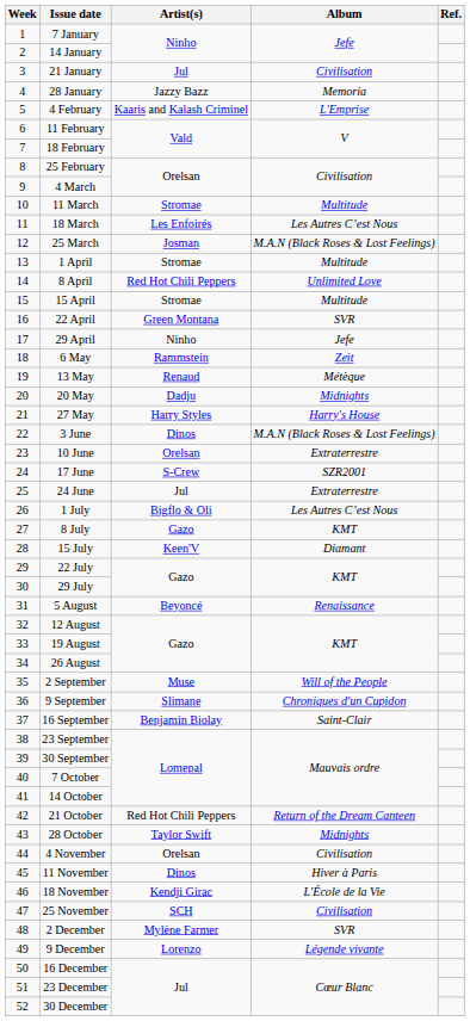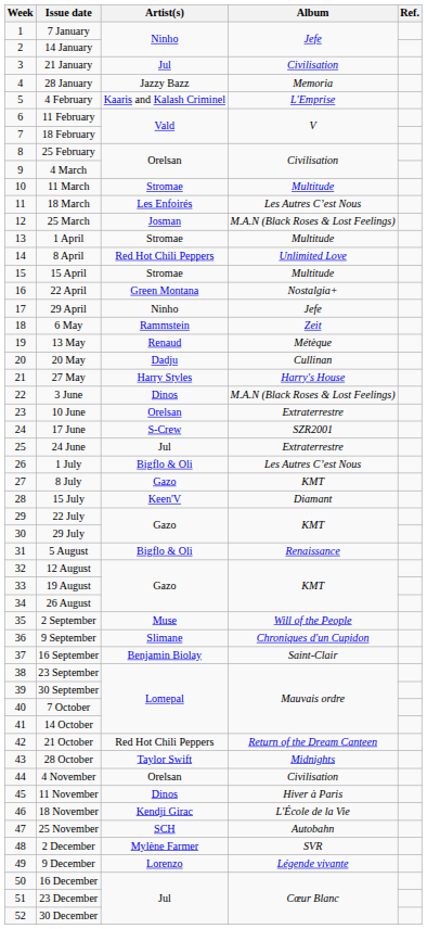 <table class="wikitable" style="text-align:center;">
 <tr>
 <th>Week</th>
 <th>Issue date</th>
 <th>Artist(s)</th>
 <th>Album</th>
 <th>Ref.</th>
 </tr>
 <tr>
 <td>1</td>
 <td>7 January</td>
 <td rowspan=2><a href='#'>Ninho</a></td>
 <td rowspan=2><em><a href='#'>Jefe</a></em></td>
 <td></td>
 </tr>
 <tr>
 <td>2</td>
 <td>14 January</td>
 <td></td>
 </tr>
 <tr>
 <td>3</td>
 <td>21 January</td>
 <td><a href='#'>Jul</a></td>
 <td><em><a href='#'>Civilisation</a></em></td>
 <td></td>
 </tr>
 <tr>
 <td>4</td>
 <td>28 January</td>
 <td>Jazzy Bazz</td>
 <td><em>Memoria</em></td>
 <td></td>
 </tr>
 <tr>
 <td>5</td>
 <td>4 February</td>
 <td><a href='#'>Kaaris</a> and <a href='#'>Kalash Criminel</a></td>
 <td><em><a href='#'>L'Emprise</a></em></td>
 <td></td>
 </tr>
 <tr>
 <td>6</td>
 <td>11 February</td>
 <td rowspan=2><a href='#'>Vald</a></td>
 <td rowspan=2><em>V</em></td>
 <td></td>
 </tr>
 <tr>
 <td>7</td>
 <td>18 February</td>
 <td></td>
 </tr>
 <tr>
 <td>8</td>
 <td>25 February</td>
 <td rowspan=2>Orelsan</td>
 <td rowspan=2><em>Civilisation</em></td>
 <td></td>
 </tr>
 <tr>
 <td>9</td>
 <td>4 March</td>
 <td></td>
 </tr>
 <tr>
 <td>10</td>
 <td>11 March</td>
 <td><a href='#'>Stromae</a></td>
 <td><em><a href='#'>Multitude</a></em></td>
 <td></td>
 </tr>
 <tr>
 <td>11</td>
 <td>18 March</td>
 <td><a href='#'>Les Enfoirés</a></td>
 <td><em>Les Autres C’est Nous</em></td>
 <td></td>
 </tr>
 <tr>
 <td>12</td>
 <td>25 March</td>
 <td><a href='#'>Josman</a></td>
 <td><em>M.A.N (Black Roses & Lost Feelings)</em></td>
 <td></td>
 </tr>
 <tr>
 <td>13</td>
 <td>1 April</td>
 <td>Stromae</td>
 <td><em>Multitude</em></td>
 <td></td>
 </tr>
 <tr>
 <td>14</td>
 <td>8 April</td>
 <td><a href='#'>Red Hot Chili Peppers</a></td>
 <td><em><a href='#'>Unlimited Love</a></em></td>
 <td></td>
 </tr>
 <tr>
 <td>15</td>
 <td>15 April</td>
 <td>Stromae</td>
 <td><em>Multitude</em></td>
 <td></td>
 </tr>
 <tr>
 <td>16</td>
 <td>22 April</td>
 <td><a href='#'>Green Montana</a></td>
-<td><em>SVR</em></td>
+<td><em>Nostalgia+</em></td>
 <td></td>
 </tr>
 <tr>
 <td>17</td>
 <td>29 April</td>
 <td>Ninho</td>
 <td><em>Jefe</em></td>
 <td></td>
 </tr>
 <tr>
 <td>18</td>
 <td>6 May</td>
 <td><a href='#'>Rammstein</a></td>
 <td><em><a href='#'>Zeit</a></em></td>
 <td></td>
 </tr>
 <tr>
 <td>19</td>
 <td>13 May</td>
 <td><a href='#'>Renaud</a></td>
 <td><em>Métèque</em></td>
 <td></td>
 </tr>
 <tr>
 <td>20</td>
 <td>20 May</td>
 <td><a href='#'>Dadju</a></td>
-<td><em><a href='#'>Midnights</a></em></td>
+<td><em>Cullinan</em></td>
 <td></td>
 </tr>
 <tr>
 <td>21</td>
 <td>27 May</td>
 <td><a href='#'>Harry Styles</a></td>
 <td><em><a href='#'>Harry's House</a></em></td>
 <td></td>
 </tr>
 <tr>
 <td>22</td>
 <td>3 June</td>
 <td><a href='#'>Dinos</a></td>
 <td><em>M.A.N (Black Roses & Lost Feelings)</em></td>
 <td></td>
 </tr>
 <tr>
 <td>23</td>
 <td>10 June</td>
 <td><a href='#'>Orelsan</a></td>
 <td><em>Extraterrestre</em></td>
 <td></td>
 </tr>
 <tr>
 <td>24</td>
 <td>17 June</td>
 <td><a href='#'>S-Crew</a></td>
 <td><em>SZR2001</em></td>
 <td></td>
 </tr>
 <tr>
 <td>25</td>
 <td>24 June</td>
 <td>Jul</td>
 <td><em>Extraterrestre</em></td>
 <td></td>
 </tr>
 <tr>
 <td>26</td>
 <td>1 July</td>
 <td><a href='#'>Bigflo & Oli</a></td>
 <td><em>Les Autres C’est Nous</em></td>
 <td></td>
 </tr>
 <tr>
 <td>27</td>
 <td>8 July</td>
 <td><a href='#'>Gazo</a></td>
 <td><em>KMT</em></td>
 <td></td>
 </tr>
 <tr>
 <td>28</td>
 <td>15 July</td>
 <td><a href='#'>Keen'V</a></td>
 <td><em>Diamant</em></td>
 <td></td>
 </tr>
 <tr>
 <td>29</td>
 <td>22 July</td>
 <td rowspan=2>Gazo</td>
 <td rowspan=2><em>KMT</em></td>
 <td></td>
 </tr>
 <tr>
 <td>30</td>
 <td>29 July</td>
 <td></td>
 </tr>
 <tr>
 <td>31</td>
 <td>5 August</td>
-<td><a href='#'>Beyoncé</a></td>
+<td><a href='#'>Bigflo & Oli</a></td>
 <td><em><a href='#'>Renaissance</a></em></td>
 <td></td>
 </tr>
 <tr>
 <td>32</td>
 <td>12 August</td>
 <td rowspan=3>Gazo</td>
 <td rowspan=3><em>KMT</em></td>
 <td></td>
 </tr>
 <tr>
 <td>33</td>
 <td>19 August</td>
 <td></td>
 </tr>
 <tr>
 <td>34</td>
 <td>26 August</td>
 <td></td>
 </tr>
 <tr>
 <td>35</td>
 <td>2 September</td>
 <td><a href='#'>Muse</a></td>
 <td><em><a href='#'>Will of the People</a></em></td>
 <td></td>
 </tr>
 <tr>
 <td>36</td>
 <td>9 September</td>
 <td><a href='#'>Slimane</a></td>
 <td><em><a href='#'>Chroniques d'un Cupidon</a></em></td>
 <td></td>
 </tr>
 <tr>
 <td>37</td>
 <td>16 September</td>
 <td><a href='#'>Benjamin Biolay</a></td>
 <td><em>Saint-Clair</em></td>
 <td></td>
 </tr>
 <tr>
 <td>38</td>
 <td>23 September</td>
 <td rowspan=4><a href='#'>Lomepal</a></td>
 <td rowspan=4><em>Mauvais ordre</em></td>
 <td></td>
 </tr>
 <tr>
 <td>39</td>
 <td>30 September</td>
 <td></td>
 </tr>
 <tr>
 <td>40</td>
 <td>7 October</td>
 <td></td>
 </tr>
 <tr>
 <td>41</td>
 <td>14 October</td>
 <td></td>
 </tr>
 <tr>
 <td>42</td>
 <td>21 October</td>
 <td>Red Hot Chili Peppers</td>
 <td><em><a href='#'>Return of the Dream Canteen</a></em></td>
 <td></td>
 </tr>
 <tr>
 <td>43</td>
 <td>28 October</td>
 <td><a href='#'>Taylor Swift</a></td>
 <td><em><a href='#'>Midnights</a></em></td>
 <td></td>
 </tr>
 <tr>
 <td>44</td>
 <td>4 November</td>
 <td>Orelsan</td>
 <td><em>Civilisation</em></td>
 <td></td>
 </tr>
 <tr>
 <td>45</td>
 <td>11 November</td>
 <td><a href='#'>Dinos</a></td>
 <td><em>Hiver à Paris</em></td>
 <td></td>
 </tr>
 <tr>
 <td>46</td>
 <td>18 November</td>
 <td><a href='#'>Kendji Girac</a></td>
 <td><em>L'École de la Vie</em></td>
 <td></td>
 </tr>
 <tr>
 <td>47</td>
 <td>25 November</td>
 <td><a href='#'>SCH</a></td>
-<td><em><a href='#'>Civilisation</a></em></td>
+<td><em>Autobahn</em></td>
 <td></td>
 </tr>
 <tr>
 <td>48</td>
 <td>2 December</td>
 <td><a href='#'>Mylène Farmer</a></td>
 <td><em>SVR</em></td>
 <td></td>
 </tr>
 <tr>
 <td>49</td>
 <td>9 December</td>
 <td><a href='#'>Lorenzo</a></td>
 <td><em><a href='#'>Légende vivante</a></em></td>
 <td></td>
 </tr>
 <tr>
 <td>50</td>
 <td>16 December</td>
 <td rowspan=3>Jul</td>
 <td rowspan=3><em>Cœur Blanc</em></td>
 <td></td>
 </tr>
 <tr>
 <td>51</td>
 <td>23 December</td>
 <td></td>
 </tr>
 <tr>
 <td>52</td>
 <td>30 December</td>
 <td></td>
 </tr>
 </table>
